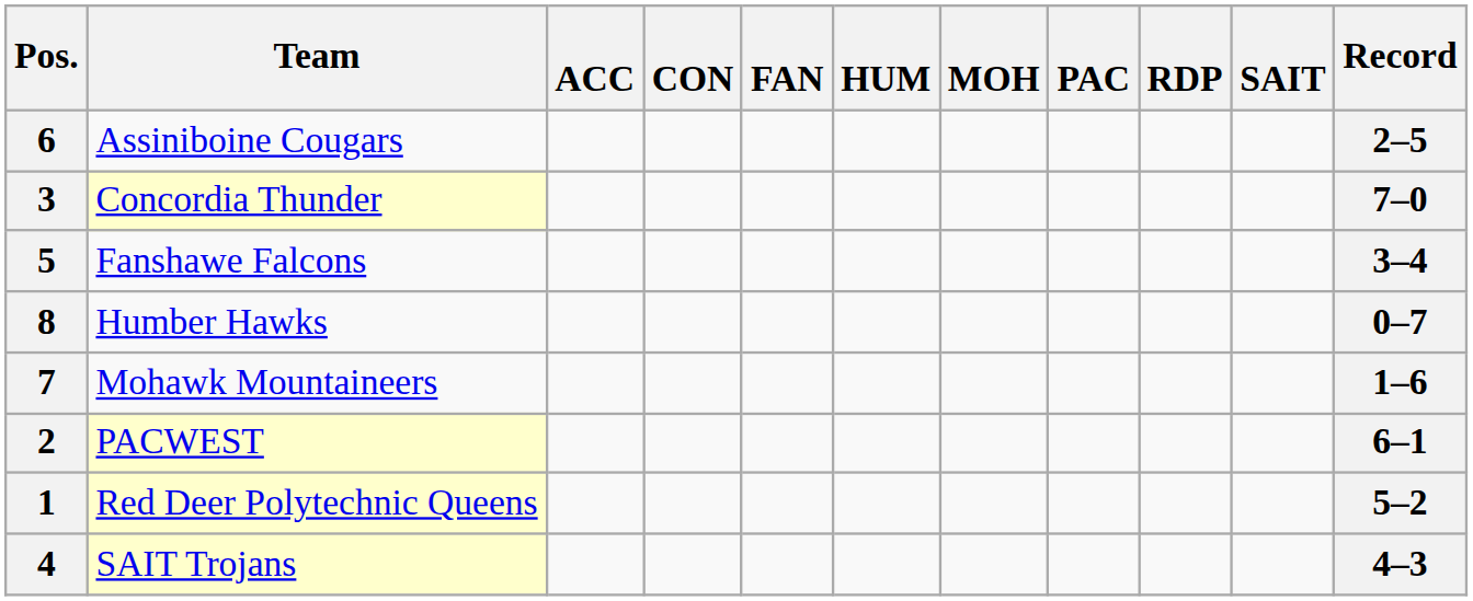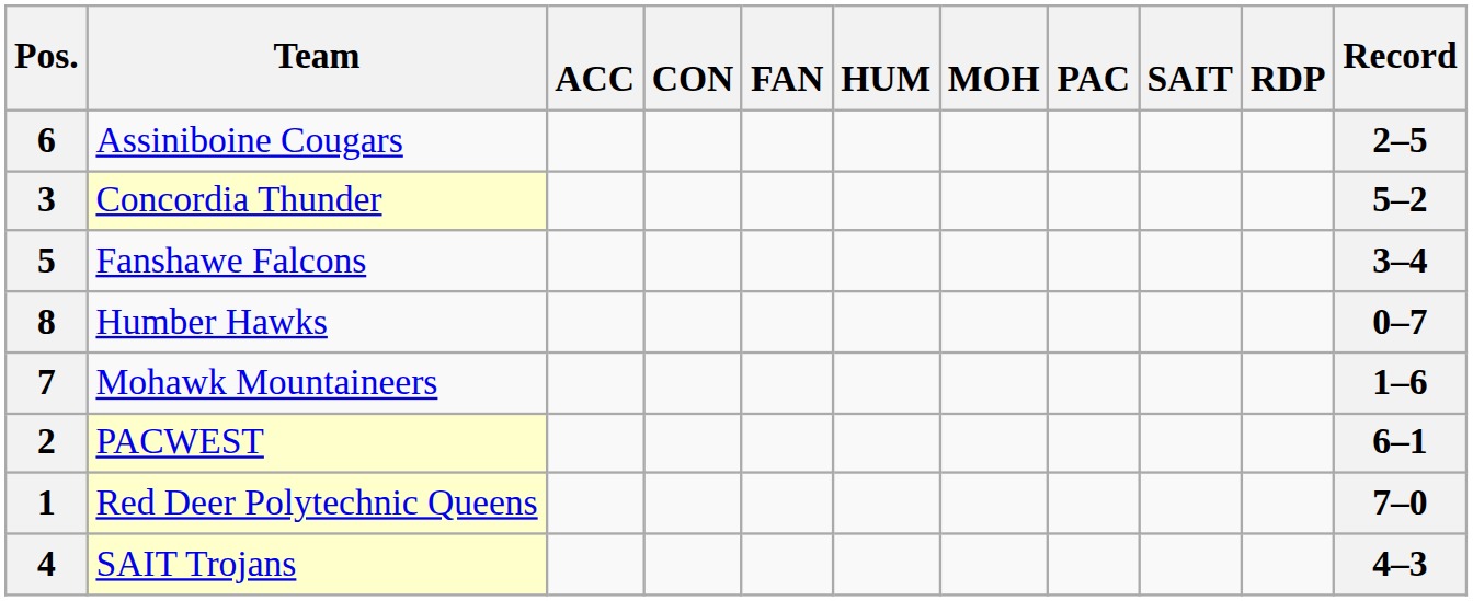 <table class="wikitable sortable nowrap" style="text-align:center; font-size:0.9em;">
 <tr>
 <th>Pos.</th>
 <th>Team</th>
 <th><br>ACC</th>
 <th><br>CON</th>
 <th><br>FAN</th>
 <th><br>HUM</th>
 <th><br>MOH</th>
 <th><br>PAC</th>
+<th><br>SAIT</th>
 <th><br>RDP</th>
-<th><br>SAIT</th>
 <th>Record</th>
 </tr>
 <tr>
 <th>6</th>
 <td style="text-align:left;" data-sort-value="Assiniboine"> <a href='#'>Assiniboine Cougars</a></td>
 <td></td>
 <td></td>
 <td></td>
 <td></td>
 <td></td>
 <td></td>
 <td></td>
 <td></td>
 <th>2–5</th>
 </tr>
 <tr>
 <th>3</th>
 <td style="text-align:left; background:#ffc;" data-sort-value="Concordia"> <a href='#'>Concordia Thunder</a></td>
 <td></td>
 <td></td>
 <td></td>
 <td></td>
 <td></td>
 <td></td>
 <td></td>
 <td></td>
-<th>7–0</th>
+<th>5–2</th>
 </tr>
 <tr>
 <th>5</th>
 <td style="text-align:left;" data-sort-value="Fanshawe"> <a href='#'>Fanshawe Falcons</a></td>
 <td></td>
 <td></td>
 <td></td>
 <td></td>
 <td></td>
 <td></td>
 <td></td>
 <td></td>
 <th>3–4</th>
 </tr>
 <tr>
 <th>8</th>
 <td style="text-align:left;" data-sort-value="Humber"> <a href='#'>Humber Hawks</a></td>
 <td></td>
 <td></td>
 <td></td>
 <td></td>
 <td></td>
 <td></td>
 <td></td>
 <td></td>
 <th>0–7</th>
 </tr>
 <tr>
 <th>7</th>
 <td style="text-align:left;" data-sort-value="Mohawk"> <a href='#'>Mohawk Mountaineers</a></td>
 <td></td>
 <td></td>
 <td></td>
 <td></td>
 <td></td>
 <td></td>
 <td></td>
 <td></td>
 <th>1–6</th>
 </tr>
 <tr>
 <th>2</th>
 <td style="text-align:left; background:#ffc;" data-sort-value="Pacific"> <a href='#'>PACWEST</a></td>
 <td></td>
 <td></td>
 <td></td>
 <td></td>
 <td></td>
 <td></td>
 <td></td>
 <td></td>
 <th>6–1</th>
 </tr>
 <tr>
 <th>1</th>
 <td style="text-align:left; background:#ffc;" data-sort-value="Red Deer"> <a href='#'>Red Deer Polytechnic Queens</a></td>
 <td></td>
 <td></td>
 <td></td>
 <td></td>
 <td></td>
 <td></td>
 <td></td>
 <td></td>
-<th>5–2</th>
+<th>7–0</th>
 </tr>
 <tr>
 <th>4</th>
 <td style="text-align:left; background:#ffc;" data-sort-value="Southern"> <a href='#'>SAIT Trojans</a></td>
 <td></td>
 <td></td>
 <td></td>
 <td></td>
 <td></td>
 <td></td>
 <td></td>
 <td></td>
 <th>4–3</th>
 </tr>
 </table>
